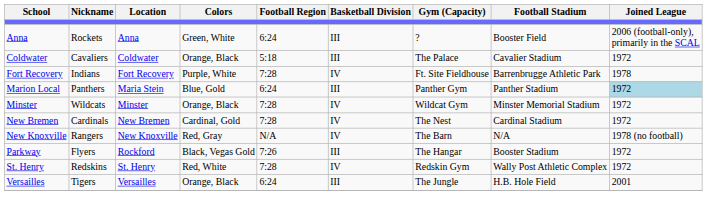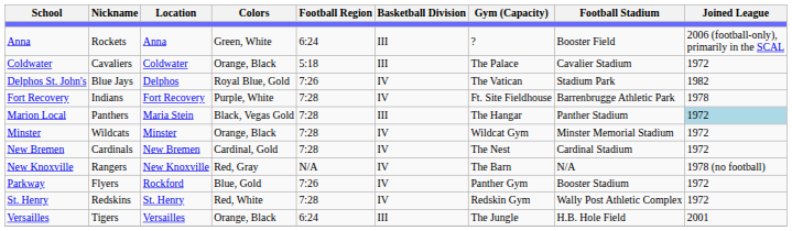 <table class="wikitable sortable">
 <tr>
 <th>School</th>
 <th>Nickname</th>
 <th>Location</th>
 <th>Colors</th>
 <th>Football Region</th>
 <th>Basketball Division</th>
 <th>Gym (Capacity)</th>
 <th>Football Stadium</th>
 <th>Joined League</th>
 </tr>
 <tr>
 <th colspan="9" style="background:#676AFE;"></th>
 </tr>
 <tr>
 <td><a href='#'>Anna</a></td>
 <td>Rockets</td>
 <td><a href='#'>Anna</a></td>
 <td>Green, White<br> </td>
 <td>6:24</td>
 <td>III</td>
 <td>?</td>
 <td>Booster Field</td>
 <td>2006 (football-only),<br>primarily in the <a href='#'>SCAL</a></td>
 </tr>
 <tr>
 <td><a href='#'>Coldwater</a></td>
 <td>Cavaliers</td>
 <td><a href='#'>Coldwater</a></td>
 <td>Orange, Black<br> </td>
 <td>5:18</td>
 <td>III</td>
 <td>The Palace</td>
 <td>Cavalier Stadium</td>
 <td>1972</td>
 </tr>
 <tr>
+<td><a href='#'>Delphos St. John's</a></td>
+<td>Blue Jays</td>
+<td><a href='#'>Delphos</a></td>
+<td>Royal Blue, Gold<br> </td>
+<td>7:26</td>
+<td>IV</td>
+<td>The Vatican</td>
+<td>Stadium Park</td>
+<td>1982</td>
+</tr>
+<tr>
 <td><a href='#'>Fort Recovery</a></td>
 <td>Indians</td>
 <td><a href='#'>Fort Recovery</a></td>
 <td>Purple, White<br>  </td>
 <td>7:28</td>
 <td>IV</td>
 <td>Ft. Site Fieldhouse</td>
 <td>Barrenbrugge Athletic Park</td>
 <td>1978</td>
 </tr>
 <tr>
 <td><a href='#'>Marion Local</a></td>
 <td>Panthers</td>
 <td><a href='#'>Maria Stein</a></td>
-<td>Blue, Gold<br>  </td>
-<td>6:24</td>
+<td>Black, Vegas Gold <br> </td>
+<td>7:28</td>
 <td>III</td>
-<td>Panther Gym</td>
+<td>The Hangar</td>
 <td>Panther Stadium</td>
 <td style="background: lightblue;">1972</td>
 </tr>
 <tr>
 <td><a href='#'>Minster</a></td>
 <td>Wildcats</td>
 <td><a href='#'>Minster</a></td>
 <td>Orange, Black<br>  </td>
 <td>7:28</td>
 <td>IV</td>
 <td>Wildcat Gym</td>
 <td>Minster Memorial Stadium</td>
 <td>1972</td>
 </tr>
 <tr>
 <td><a href='#'>New Bremen</a></td>
 <td>Cardinals</td>
 <td><a href='#'>New Bremen</a></td>
 <td>Cardinal, Gold<br>  </td>
 <td>7:28</td>
 <td>IV</td>
 <td>The Nest</td>
 <td>Cardinal Stadium</td>
 <td>1972</td>
 </tr>
 <tr>
 <td><a href='#'>New Knoxville</a></td>
 <td>Rangers</td>
 <td><a href='#'>New Knoxville</a></td>
 <td>Red, Gray<br>  </td>
 <td>N/A</td>
 <td>IV</td>
 <td>The Barn</td>
 <td>N/A</td>
 <td>1978 (no football)</td>
 </tr>
 <tr>
 <td><a href='#'>Parkway</a></td>
 <td>Flyers</td>
 <td><a href='#'>Rockford</a></td>
-<td>Black, Vegas Gold <br> </td>
+<td>Blue, Gold<br>  </td>
 <td>7:26</td>
-<td>III</td>
-<td>The Hangar</td>
+<td>IV</td>
+<td>Panther Gym</td>
 <td>Booster Stadium</td>
 <td>1972</td>
 </tr>
 <tr>
 <td><a href='#'>St. Henry</a></td>
 <td>Redskins</td>
 <td><a href='#'>St. Henry</a></td>
 <td>Red, White<br> </td>
 <td>7:28</td>
 <td>IV</td>
 <td>Redskin Gym</td>
 <td>Wally Post Athletic Complex</td>
 <td>1972</td>
 </tr>
 <tr>
 <td><a href='#'>Versailles</a></td>
 <td>Tigers</td>
 <td><a href='#'>Versailles</a></td>
 <td>Orange, Black<br> </td>
 <td>6:24</td>
 <td>III</td>
 <td>The Jungle</td>
 <td>H.B. Hole Field</td>
 <td>2001</td>
 </tr>
 <tr>
 </tr>
 </table>
